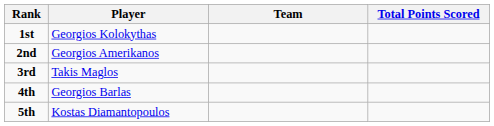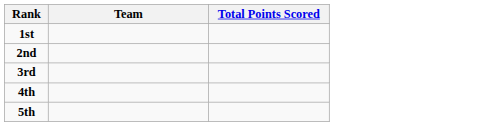 <table class="wikitable sortable">
 <tr>
 <th style="width:50px;">Rank</th>
-<th style="width:200px;">Player</th>
 <th style="width:200px;">Team</th>
 <th style="width:150px;"><a href='#'>Total Points Scored</a></th>
 </tr>
 <tr>
 <td style="text-align:center;"><strong>1st</strong></td>
-<td> <a href='#'>Georgios Kolokythas</a></td>
 <td></td>
 <td></td>
 </tr>
 <tr>
 <td style="text-align:center;"><strong>2nd</strong></td>
-<td> <a href='#'>Georgios Amerikanos</a></td>
 <td></td>
 <td></td>
 </tr>
 <tr>
 <td style="text-align:center;"><strong>3rd</strong></td>
-<td> <a href='#'>Takis Maglos</a></td>
 <td></td>
 <td></td>
 </tr>
 <tr>
 <td style="text-align:center;"><strong>4th</strong></td>
-<td> <a href='#'>Georgios Barlas</a></td>
 <td></td>
 <td></td>
 </tr>
 <tr>
 <td style="text-align:center;"><strong>5th</strong></td>
-<td> <a href='#'>Kostas Diamantopoulos</a></td>
 <td></td>
 <td></td>
 </tr>
 </table>
